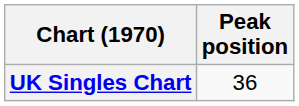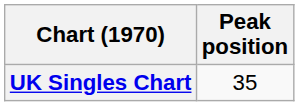 <table class="wikitable plainrowheaders">
 <tr>
 <th scope="col">Chart (1970)</th>
 <th scope="col">Peak<br>position</th>
 </tr>
 <tr>
 <th scope="row"><a href='#'>UK Singles Chart</a></th>
-<td style="text-align:center;">36</td>
+<td style="text-align:center;">35</td>
 </tr>
 </table>
